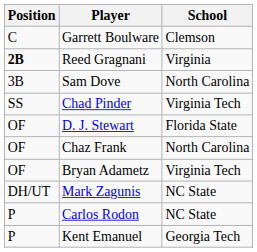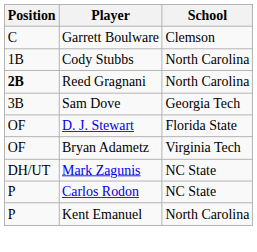 <table class="wikitable">
 <tr>
 <th>Position</th>
 <th>Player</th>
 <th>School</th>
 </tr>
 <tr>
 <td>C</td>
 <td>Garrett Boulware</td>
 <td>Clemson</td>
 </tr>
 <tr>
+<td>1B</td>
+<td>Cody Stubbs</td>
+<td>North Carolina</td>
+</tr>
+<tr>
 <td><strong>2B</strong></td>
 <td>Reed Gragnani</td>
-<td>Virginia</td>
+<td>North Carolina</td>
 </tr>
 <tr>
 <td>3B</td>
 <td>Sam Dove</td>
-<td>North Carolina</td>
-</tr>
-<tr>
-<td>SS</td>
-<td><a href='#'>Chad Pinder</a></td>
-<td>Virginia Tech</td>
+<td>Georgia Tech</td>
 </tr>
 <tr>
 <td>OF</td>
 <td><a href='#'>D. J. Stewart</a></td>
 <td>Florida State</td>
-</tr>
-<tr>
-<td>OF</td>
-<td>Chaz Frank</td>
-<td>North Carolina</td>
 </tr>
 <tr>
 <td>OF</td>
 <td>Bryan Adametz</td>
 <td>Virginia Tech</td>
 </tr>
 <tr>
 <td>DH/UT</td>
 <td><a href='#'>Mark Zagunis</a></td>
 <td>NC State</td>
 </tr>
 <tr>
 <td>P</td>
 <td><a href='#'>Carlos Rodon</a></td>
 <td>NC State</td>
 </tr>
 <tr>
 <td>P</td>
 <td>Kent Emanuel</td>
-<td>Georgia Tech</td>
+<td>North Carolina</td>
 </tr>
 </table>
